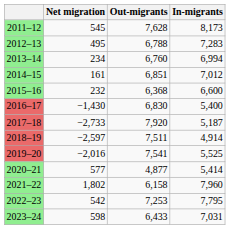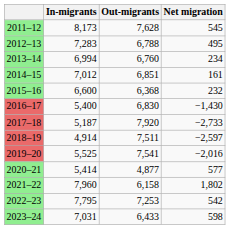 <table class="wikitable">
 <tr>
 <th></th>
+<th>In-migrants</th>
+<th>Out-migrants</th>
 <th>Net migration</th>
-<th>Out-migrants</th>
-<th>In-migrants</th>
 </tr>
 <tr align="right">
 <td style="background: #90EE90;">2011–12</td>
+<td> 8,173</td>
+<td> 7,628</td>
 <td> 545</td>
-<td> 7,628</td>
-<td> 8,173</td>
 </tr>
 <tr align="right">
 <td style="background: #90EE90;">2012–13</td>
+<td> 7,283</td>
+<td> 6,788</td>
 <td> 495</td>
-<td> 6,788</td>
-<td> 7,283</td>
 </tr>
 <tr align="right">
 <td style="background: #90EE90;">2013–14</td>
+<td> 6,994</td>
+<td> 6,760</td>
 <td> 234</td>
-<td> 6,760</td>
-<td> 6,994</td>
 </tr>
 <tr align="right">
 <td style="background: #90EE90;">2014–15</td>
+<td> 7,012</td>
+<td> 6,851</td>
 <td> 161</td>
-<td> 6,851</td>
-<td> 7,012</td>
 </tr>
 <tr align="right">
 <td style="background: #90EE90;">2015–16</td>
+<td> 6,600</td>
+<td> 6,368</td>
 <td> 232</td>
-<td> 6,368</td>
-<td> 6,600</td>
 </tr>
 <tr align="right">
 <td style="background: #EA6A6A;">2016–17</td>
+<td> 5,400</td>
+<td> 6,830</td>
 <td> −1,430</td>
-<td> 6,830</td>
-<td> 5,400</td>
 </tr>
 <tr align="right">
 <td style="background: #EA6A6A;">2017–18</td>
+<td> 5,187</td>
+<td> 7,920</td>
 <td> −2,733</td>
-<td> 7,920</td>
-<td> 5,187</td>
 </tr>
 <tr align="right">
 <td style="background: #EA6A6A;">2018–19</td>
+<td> 4,914</td>
+<td> 7,511</td>
 <td> −2,597</td>
-<td> 7,511</td>
-<td> 4,914</td>
 </tr>
 <tr align="right">
 <td style="background: #EA6A6A;">2019–20</td>
+<td> 5,525</td>
+<td> 7,541</td>
 <td> −2,016</td>
-<td> 7,541</td>
-<td> 5,525</td>
 </tr>
 <tr align="right">
 <td style="background: #90EE90;">2020–21</td>
+<td> 5,414</td>
+<td> 4,877</td>
 <td> 577</td>
-<td> 4,877</td>
-<td> 5,414</td>
 </tr>
 <tr align="right">
 <td style="background: #90EE90;">2021–22</td>
+<td> 7,960</td>
+<td> 6,158</td>
 <td> 1,802</td>
-<td> 6,158</td>
-<td> 7,960</td>
 </tr>
 <tr align="right">
 <td style="background: #90EE90;">2022–23</td>
+<td> 7,795</td>
+<td> 7,253</td>
 <td> 542</td>
-<td> 7,253</td>
-<td> 7,795</td>
 </tr>
 <tr align="right">
 <td style="background: #90EE90;">2023–24</td>
+<td> 7,031</td>
+<td> 6,433</td>
 <td> 598</td>
-<td> 6,433</td>
-<td> 7,031</td>
 </tr>
 </table>
